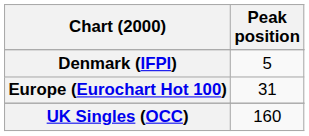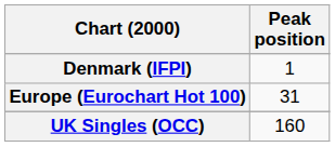 <table class="wikitable sortable plainrowheaders">
 <tr>
 <th>Chart (2000)</th>
 <th>Peak<br>position</th>
 </tr>
 <tr>
 </tr>
 <tr>
 </tr>
 <tr>
 <th scope="row">Denmark (<a href='#'>IFPI</a>)<br></th>
-<td align="center">5</td>
+<td align="center">1</td>
 </tr>
 <tr>
 <th scope="row">Europe (<a href='#'>Eurochart Hot 100</a>)</th>
 <td align="center">31</td>
 </tr>
 <tr>
 </tr>
 <tr>
 </tr>
 <tr>
 </tr>
 <tr>
 </tr>
 <tr>
 </tr>
 <tr>
 <th scope="row"><a href='#'>UK Singles</a> (<a href='#'>OCC</a>)</th>
 <td align="center">160</td>
 </tr>
 </table>
